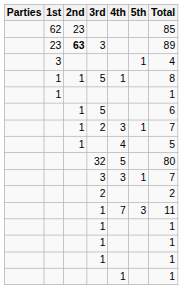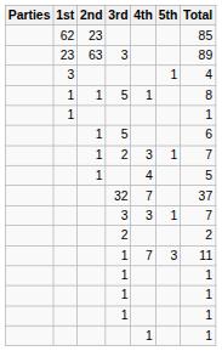 <table class="wikitable" style="text-align:right;">
 <tr>
 <th style="text-align:left;">Parties</th>
 <th>1st</th>
 <th>2nd</th>
 <th>3rd</th>
 <th>4th</th>
 <th>5th</th>
 <th>Total</th>
 </tr>
 <tr>
 <td style="text-align:left;"></td>
 <td>62</td>
 <td>23</td>
 <td></td>
 <td></td>
 <td></td>
 <td>85</td>
 </tr>
 <tr>
 <td style="text-align:left;"></td>
 <td>23</td>
-<td><strong>63</strong></td>
+<td>63</td>
 <td>3</td>
 <td></td>
 <td></td>
 <td>89</td>
 </tr>
 <tr>
 <td style="text-align:left;"></td>
 <td>3</td>
 <td></td>
 <td></td>
 <td></td>
 <td>1</td>
 <td>4</td>
 </tr>
 <tr>
 <td style="text-align:left;"></td>
 <td>1</td>
 <td>1</td>
 <td>5</td>
 <td>1</td>
 <td></td>
 <td>8</td>
 </tr>
 <tr>
 <td style="text-align:left;"></td>
 <td>1</td>
 <td></td>
 <td></td>
 <td></td>
 <td></td>
 <td>1</td>
 </tr>
 <tr>
 <td style="text-align:left;"></td>
 <td></td>
 <td>1</td>
 <td>5</td>
 <td></td>
 <td></td>
 <td>6</td>
 </tr>
 <tr>
 <td style="text-align:left;"></td>
 <td></td>
 <td>1</td>
 <td>2</td>
 <td>3</td>
 <td>1</td>
 <td>7</td>
 </tr>
 <tr>
 <td style="text-align:left;"></td>
 <td></td>
 <td>1</td>
 <td></td>
 <td>4</td>
 <td></td>
 <td>5</td>
 </tr>
 <tr>
 <td style="text-align:left;"></td>
 <td></td>
 <td></td>
 <td>32</td>
-<td>5</td>
+<td>7</td>
 <td></td>
-<td>80</td>
+<td>37</td>
 </tr>
 <tr>
 <td style="text-align:left;"></td>
 <td></td>
 <td></td>
 <td>3</td>
 <td>3</td>
 <td>1</td>
 <td>7</td>
 </tr>
 <tr>
 <td style="text-align:left;"></td>
 <td></td>
 <td></td>
 <td>2</td>
 <td></td>
 <td></td>
 <td>2</td>
 </tr>
 <tr>
 <td style="text-align:left;"></td>
 <td></td>
 <td></td>
 <td>1</td>
 <td>7</td>
 <td>3</td>
 <td>11</td>
 </tr>
 <tr>
 <td style="text-align:left;"></td>
 <td></td>
 <td></td>
 <td>1</td>
 <td></td>
 <td></td>
 <td>1</td>
 </tr>
 <tr>
 <td style="text-align:left;"></td>
 <td></td>
 <td></td>
 <td>1</td>
 <td></td>
 <td></td>
 <td>1</td>
 </tr>
 <tr>
 <td style="text-align:left;"></td>
 <td></td>
 <td></td>
 <td>1</td>
 <td></td>
 <td></td>
 <td>1</td>
 </tr>
 <tr>
 <td style="text-align:left;"></td>
 <td></td>
 <td></td>
 <td></td>
 <td>1</td>
 <td></td>
 <td>1</td>
 </tr>
 </table>
